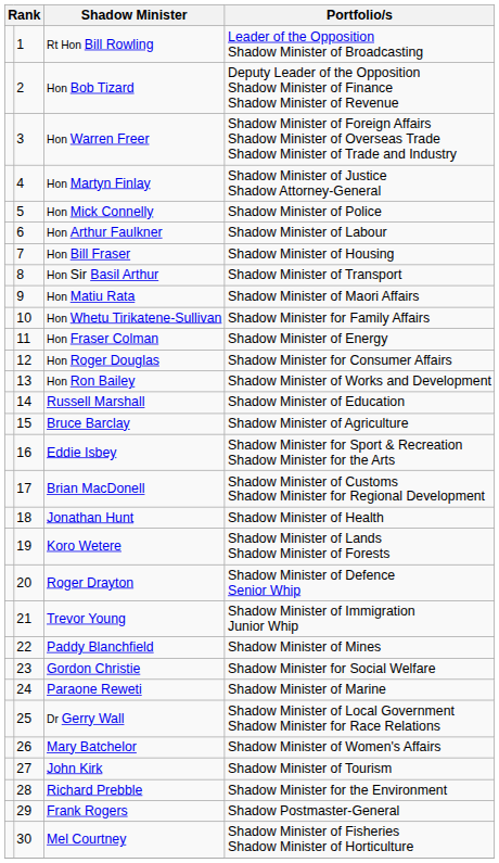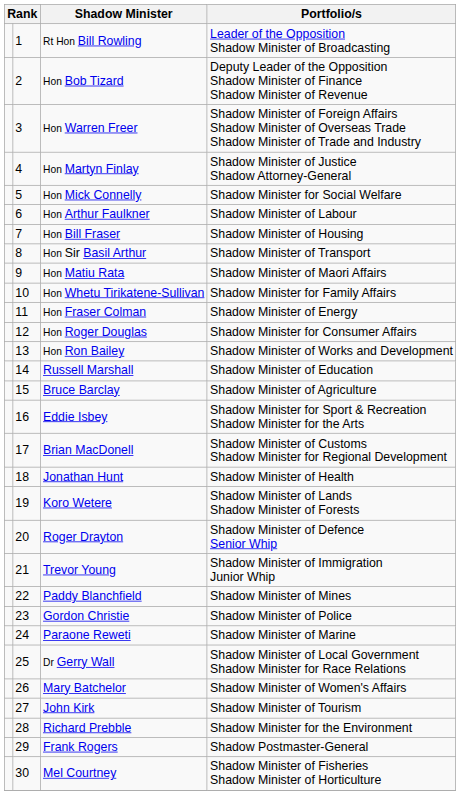 <table class="wikitable">
 <tr>
 <th colspan="2">Rank</th>
 <th>Shadow Minister</th>
 <th>Portfolio/s</th>
 </tr>
 <tr>
 <td bgcolor=></td>
 <td>1</td>
 <td><small>Rt Hon </small><a href='#'>Bill Rowling</a></td>
 <td><a href='#'>Leader of the Opposition</a><br>Shadow Minister of Broadcasting</td>
 </tr>
 <tr>
 <td bgcolor=></td>
 <td>2</td>
 <td><small>Hon </small><a href='#'>Bob Tizard</a></td>
 <td>Deputy Leader of the Opposition<br>Shadow Minister of Finance<br>Shadow Minister of Revenue</td>
 </tr>
 <tr>
 <td bgcolor=></td>
 <td>3</td>
 <td><small>Hon </small><a href='#'>Warren Freer</a></td>
 <td>Shadow Minister of Foreign Affairs<br>Shadow Minister of Overseas Trade<br>Shadow Minister of Trade and Industry</td>
 </tr>
 <tr>
 <td bgcolor=></td>
 <td>4</td>
 <td><small>Hon </small><a href='#'>Martyn Finlay</a></td>
 <td>Shadow Minister of Justice<br>Shadow Attorney-General</td>
 </tr>
 <tr>
 <td bgcolor=></td>
 <td>5</td>
 <td><small>Hon </small><a href='#'>Mick Connelly</a></td>
-<td>Shadow Minister of Police</td>
+<td>Shadow Minister for Social Welfare</td>
 </tr>
 <tr>
 <td bgcolor=></td>
 <td>6</td>
 <td><small>Hon </small><a href='#'>Arthur Faulkner</a></td>
 <td>Shadow Minister of Labour</td>
 </tr>
 <tr>
 <td bgcolor=></td>
 <td>7</td>
 <td><small>Hon </small><a href='#'>Bill Fraser</a></td>
 <td>Shadow Minister of Housing</td>
 </tr>
 <tr>
 <td bgcolor=></td>
 <td>8</td>
 <td><small>Hon </small> Sir <a href='#'>Basil Arthur</a></td>
 <td>Shadow Minister of Transport</td>
 </tr>
 <tr>
 <td bgcolor=></td>
 <td>9</td>
 <td><small>Hon </small><a href='#'>Matiu Rata</a></td>
 <td>Shadow Minister of Maori Affairs</td>
 </tr>
 <tr>
 <td bgcolor=></td>
 <td>10</td>
 <td><small>Hon </small><a href='#'>Whetu Tirikatene-Sullivan</a></td>
 <td>Shadow Minister for Family Affairs</td>
 </tr>
 <tr>
 <td bgcolor=></td>
 <td>11</td>
 <td><small>Hon </small><a href='#'>Fraser Colman</a></td>
 <td>Shadow Minister of Energy</td>
 </tr>
 <tr>
 <td bgcolor=></td>
 <td>12</td>
 <td><small>Hon </small><a href='#'>Roger Douglas</a></td>
 <td>Shadow Minister for Consumer Affairs</td>
 </tr>
 <tr>
 <td bgcolor=></td>
 <td>13</td>
 <td><small>Hon </small><a href='#'>Ron Bailey</a></td>
 <td>Shadow Minister of Works and Development</td>
 </tr>
 <tr>
 <td bgcolor=></td>
 <td>14</td>
 <td><a href='#'>Russell Marshall</a></td>
 <td>Shadow Minister of Education</td>
 </tr>
 <tr>
 <td bgcolor=></td>
 <td>15</td>
 <td><a href='#'>Bruce Barclay</a></td>
 <td>Shadow Minister of Agriculture</td>
 </tr>
 <tr>
 <td bgcolor=></td>
 <td>16</td>
 <td><a href='#'>Eddie Isbey</a></td>
 <td>Shadow Minister for Sport & Recreation<br>Shadow Minister for the Arts</td>
 </tr>
 <tr>
 <td bgcolor=></td>
 <td>17</td>
 <td><a href='#'>Brian MacDonell</a></td>
 <td>Shadow Minister of Customs<br>Shadow Minister for Regional Development</td>
 </tr>
 <tr>
 <td bgcolor=></td>
 <td>18</td>
 <td><a href='#'>Jonathan Hunt</a></td>
 <td>Shadow Minister of Health</td>
 </tr>
 <tr>
 <td bgcolor=></td>
 <td>19</td>
 <td><a href='#'>Koro Wetere</a></td>
 <td>Shadow Minister of Lands<br>Shadow Minister of Forests</td>
 </tr>
 <tr>
 <td bgcolor=></td>
 <td>20</td>
 <td><a href='#'>Roger Drayton</a></td>
 <td>Shadow Minister of Defence<br><a href='#'>Senior Whip</a></td>
 </tr>
 <tr>
 <td bgcolor=></td>
 <td>21</td>
 <td><a href='#'>Trevor Young</a></td>
 <td>Shadow Minister of Immigration<br>Junior Whip</td>
 </tr>
 <tr>
 <td bgcolor=></td>
 <td>22</td>
 <td><a href='#'>Paddy Blanchfield</a></td>
 <td>Shadow Minister of Mines</td>
 </tr>
 <tr>
 <td bgcolor=></td>
 <td>23</td>
 <td><a href='#'>Gordon Christie</a></td>
-<td>Shadow Minister for Social Welfare</td>
+<td>Shadow Minister of Police</td>
 </tr>
 <tr>
 <td bgcolor=></td>
 <td>24</td>
 <td><a href='#'>Paraone Reweti</a></td>
 <td>Shadow Minister of Marine</td>
 </tr>
 <tr>
 <td bgcolor=></td>
 <td>25</td>
 <td><small>Dr </small><a href='#'>Gerry Wall</a></td>
 <td>Shadow Minister of Local Government<br>Shadow Minister for Race Relations</td>
 </tr>
 <tr>
 <td bgcolor=></td>
 <td>26</td>
 <td><a href='#'>Mary Batchelor</a></td>
 <td>Shadow Minister of Women's Affairs</td>
 </tr>
 <tr>
 <td bgcolor=></td>
 <td>27</td>
 <td><a href='#'>John Kirk</a></td>
 <td>Shadow Minister of Tourism</td>
 </tr>
 <tr>
 <td bgcolor=></td>
 <td>28</td>
 <td><a href='#'>Richard Prebble</a></td>
 <td>Shadow Minister for the Environment</td>
 </tr>
 <tr>
 <td bgcolor=></td>
 <td>29</td>
 <td><a href='#'>Frank Rogers</a></td>
 <td>Shadow Postmaster-General</td>
 </tr>
 <tr>
 <td bgcolor=></td>
 <td>30</td>
 <td><a href='#'>Mel Courtney</a></td>
 <td>Shadow Minister of Fisheries<br>Shadow Minister of Horticulture</td>
 </tr>
 <tr>
 </tr>
 </table>
